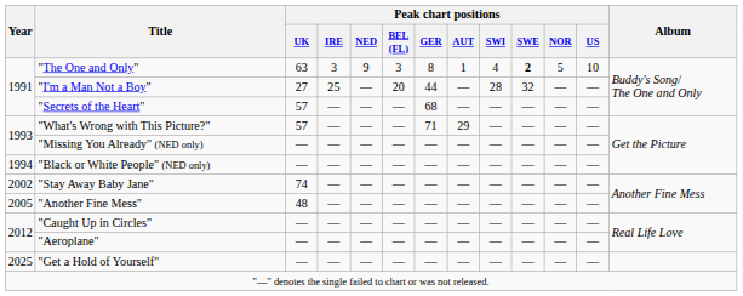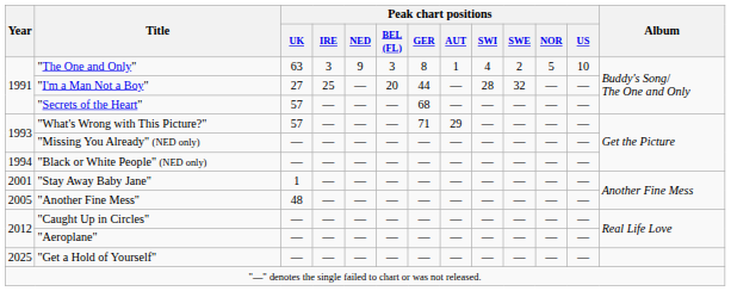 <table class="wikitable" style="text-align:center;">
 <tr>
 <th rowspan="2">Year</th>
 <th rowspan="2" style="width:20em;">Title</th>
 <th colspan="10">Peak chart positions</th>
 <th rowspan="2" style="width:10em;">Album</th>
 </tr>
 <tr>
 <th width="35"><small><a href='#'>UK</a></small><br></th>
 <th width="35"><small><a href='#'>IRE</a></small></th>
 <th width="35"><small><a href='#'>NED</a></small></th>
 <th width="35"><small><a href='#'>BEL<br>(FL)</a></small></th>
 <th width="35"><small><a href='#'>GER</a></small></th>
 <th width="35"><small><a href='#'>AUT</a></small></th>
 <th width="35"><small><a href='#'>SWI</a></small></th>
 <th width="35"><small><a href='#'>SWE</a></small></th>
 <th width="35"><small><a href='#'>NOR</a></small></th>
 <th width="35"><small><a href='#'>US</a></small><br></th>
 </tr>
 <tr>
 <td rowspan="3">1991</td>
 <td align="left">"<a href='#'>The One and Only</a>"</td>
 <td>63</td>
 <td>3</td>
 <td>9</td>
 <td>3</td>
 <td>8</td>
 <td>1</td>
 <td>4</td>
-<td><strong>2</strong></td>
+<td>2</td>
 <td>5</td>
 <td>10</td>
 <td align="left" rowspan="3"><em>Buddy's Song</em>/<br><em>The One and Only</em></td>
 </tr>
 <tr>
 <td align="left">"<a href='#'>I'm a Man Not a Boy</a>"</td>
 <td>27</td>
 <td>25</td>
 <td>—</td>
 <td>20</td>
 <td>44</td>
 <td>—</td>
 <td>28</td>
 <td>32</td>
 <td>—</td>
 <td>—</td>
 </tr>
 <tr>
 <td align="left">"<a href='#'>Secrets of the Heart</a>"</td>
 <td>57</td>
 <td>—</td>
 <td>—</td>
 <td>—</td>
 <td>68</td>
 <td>—</td>
 <td>—</td>
 <td>—</td>
 <td>—</td>
 <td>—</td>
 </tr>
 <tr>
 <td rowspan="2">1993</td>
 <td align="left">"What's Wrong with This Picture?"</td>
 <td>57</td>
 <td>—</td>
 <td>—</td>
 <td>—</td>
 <td>71</td>
 <td>29</td>
 <td>—</td>
 <td>—</td>
 <td>—</td>
 <td>—</td>
 <td align="left" rowspan="3"><em>Get the Picture</em></td>
 </tr>
 <tr>
 <td align="left">"Missing You Already" <small>(NED only)</small></td>
 <td>—</td>
 <td>—</td>
 <td>—</td>
 <td>—</td>
 <td>—</td>
 <td>—</td>
 <td>—</td>
 <td>—</td>
 <td>—</td>
 <td>—</td>
 </tr>
 <tr>
 <td>1994</td>
 <td align="left">"Black or White People" <small>(NED only)</small></td>
 <td>—</td>
 <td>—</td>
 <td>—</td>
 <td>—</td>
 <td>—</td>
 <td>—</td>
 <td>—</td>
 <td>—</td>
 <td>—</td>
 <td>—</td>
 </tr>
 <tr>
-<td>2002</td>
+<td>2001</td>
 <td align="left">"Stay Away Baby Jane"</td>
-<td>74</td>
+<td>1</td>
 <td>—</td>
 <td>—</td>
 <td>—</td>
 <td>—</td>
 <td>—</td>
 <td>—</td>
 <td>—</td>
 <td>—</td>
 <td>—</td>
 <td align="left" rowspan="2"><em>Another Fine Mess</em></td>
 </tr>
 <tr>
 <td rowspan="1">2005</td>
 <td align="left">"Another Fine Mess"</td>
 <td>48</td>
 <td>—</td>
 <td>—</td>
 <td>—</td>
 <td>—</td>
 <td>—</td>
 <td>—</td>
 <td>—</td>
 <td>—</td>
 <td>—</td>
 </tr>
 <tr>
 <td rowspan="2">2012</td>
 <td align="left">"Caught Up in Circles"</td>
 <td>—</td>
 <td>—</td>
 <td>—</td>
 <td>—</td>
 <td>—</td>
 <td>—</td>
 <td>—</td>
 <td>—</td>
 <td>—</td>
 <td>—</td>
 <td align="left" rowspan="2"><em>Real Life Love</em></td>
 </tr>
 <tr>
 <td align="left">"Aeroplane"</td>
 <td>—</td>
 <td>—</td>
 <td>—</td>
 <td>—</td>
 <td>—</td>
 <td>—</td>
 <td>—</td>
 <td>—</td>
 <td>—</td>
 <td>—</td>
 </tr>
 <tr>
 <td>2025</td>
 <td align="left">"Get a Hold of Yourself"</td>
 <td>—</td>
 <td>—</td>
 <td>—</td>
 <td>—</td>
 <td>—</td>
 <td>—</td>
 <td>—</td>
 <td>—</td>
 <td>—</td>
 <td>—</td>
 </tr>
 <tr>
 <td align="center" colspan="15"><small>"—" denotes the single failed to chart or was not released.</small></td>
 </tr>
 </table>
